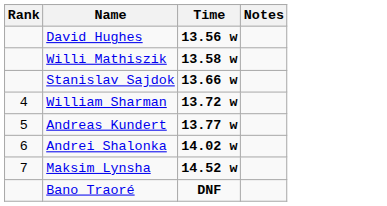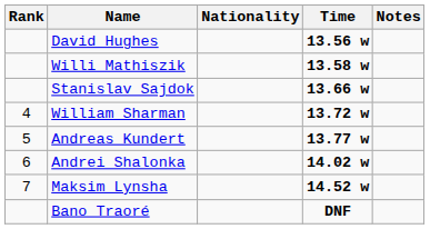 <table class="wikitable sortable" style="text-align:center">
 <tr>
 <th>Rank</th>
 <th>Name</th>
+<th>Nationality</th>
 <th>Time</th>
 <th>Notes</th>
 </tr>
 <tr>
 <td></td>
 <td align=left><a href='#'>David Hughes</a></td>
+<td align=left></td>
 <td><strong>13.56</strong> <strong>w</strong></td>
 <td></td>
 </tr>
 <tr>
 <td></td>
 <td align=left><a href='#'>Willi Mathiszik</a></td>
+<td align=left></td>
 <td><strong>13.58</strong> <strong>w</strong></td>
 <td></td>
 </tr>
 <tr>
 <td></td>
 <td align=left><a href='#'>Stanislav Sajdok</a></td>
+<td align=left></td>
 <td><strong>13.66</strong> <strong>w</strong></td>
 <td></td>
 </tr>
 <tr>
 <td>4</td>
 <td align=left><a href='#'>William Sharman</a></td>
+<td align=left></td>
 <td><strong>13.72</strong> <strong>w</strong></td>
 <td></td>
 </tr>
 <tr>
 <td>5</td>
 <td align=left><a href='#'>Andreas Kundert</a></td>
+<td align=left></td>
 <td><strong>13.77</strong> <strong>w</strong></td>
 <td></td>
 </tr>
 <tr>
 <td>6</td>
 <td align=left><a href='#'>Andrei Shalonka</a></td>
+<td align=left></td>
 <td><strong>14.02</strong> <strong>w</strong></td>
 <td></td>
 </tr>
 <tr>
 <td>7</td>
 <td align=left><a href='#'>Maksim Lynsha</a></td>
+<td align=left></td>
 <td><strong>14.52</strong> <strong>w</strong></td>
 <td></td>
 </tr>
 <tr>
 <td></td>
 <td align=left><a href='#'>Bano Traoré</a></td>
+<td align=left></td>
 <td><strong>DNF</strong></td>
 <td></td>
 </tr>
 </table>
